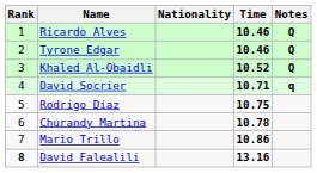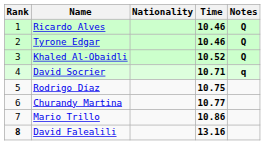 <table class="wikitable sortable" style="text-align:center">
 <tr>
 <th>Rank</th>
 <th>Name</th>
 <th>Nationality</th>
 <th>Time</th>
 <th>Notes</th>
 </tr>
 <tr bgcolor=ccffcc>
 <td>1</td>
 <td align=left><a href='#'>Ricardo Alves</a></td>
 <td align=left></td>
 <td><strong>10.46</strong></td>
 <td><strong>Q</strong></td>
 </tr>
 <tr bgcolor=ccffcc>
 <td>2</td>
 <td align=left><a href='#'>Tyrone Edgar</a></td>
 <td align=left></td>
 <td><strong>10.46</strong></td>
 <td><strong>Q</strong></td>
 </tr>
 <tr bgcolor=ccffcc>
 <td>3</td>
 <td align=left><a href='#'>Khaled Al-Obaidli</a></td>
 <td align=left></td>
 <td><strong>10.52</strong></td>
 <td><strong>Q</strong></td>
 </tr>
 <tr bgcolor=ddffdd>
 <td>4</td>
 <td align=left><a href='#'>David Socrier</a></td>
 <td align=left></td>
 <td><strong>10.71</strong></td>
 <td><strong>q</strong></td>
 </tr>
 <tr>
 <td>5</td>
 <td align=left><a href='#'>Rodrigo Díaz</a></td>
 <td align=left></td>
 <td><strong>10.75</strong></td>
 <td></td>
 </tr>
 <tr>
 <td>6</td>
 <td align=left><a href='#'>Churandy Martina</a></td>
 <td align=left></td>
-<td><strong>10.78</strong></td>
+<td><strong>10.77</strong></td>
 <td></td>
 </tr>
 <tr>
 <td>7</td>
 <td align=left><a href='#'>Mario Trillo</a></td>
 <td align=left></td>
 <td><strong>10.86</strong></td>
 <td></td>
 </tr>
 <tr>
 <td><strong>8</strong></td>
 <td align=left><a href='#'>David Falealili</a></td>
 <td align=left></td>
 <td><strong>13.16</strong></td>
 <td></td>
 </tr>
 </table>
